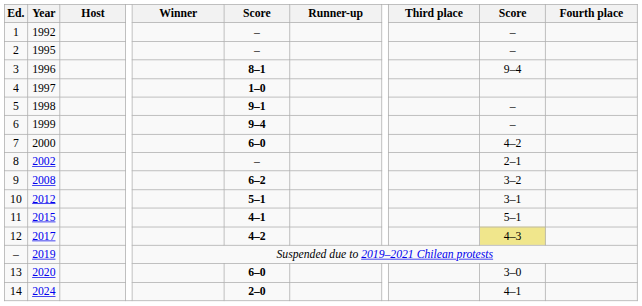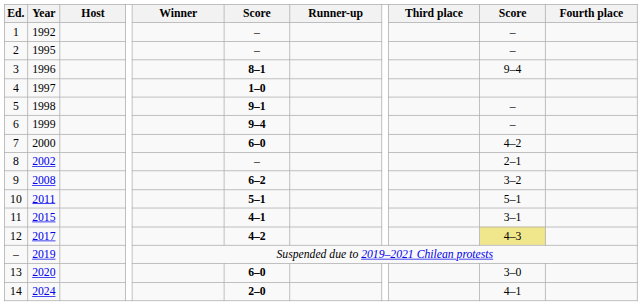 <table class="wikitable" style="text-align:center; width: %">
 <tr>
 <th width= 2%>Ed.</th>
 <th width=5%>Year</th>
 <th width=10%>Host</th>
 <th rowspan="16" style="width:1%;background:#fff"></th>
 <th width=14%>Winner</th>
 <th width=10%>Score</th>
 <th width=14%>Runner-up</th>
 <th rowspan="13" style="width:1%;background:#fff"></th>
 <th width=14%>Third place</th>
 <th width=10%>Score</th>
 <th width=14%>Fourth place</th>
 </tr>
 <tr>
 <td>1</td>
 <td>1992</td>
 <td></td>
 <td><strong></strong></td>
 <td>– </td>
 <td></td>
 <td></td>
 <td>– </td>
 <td></td>
 </tr>
 <tr>
 <td>2</td>
 <td>1995</td>
 <td></td>
 <td><strong></strong></td>
 <td>– </td>
 <td></td>
 <td></td>
 <td>– </td>
 <td></td>
 </tr>
 <tr>
 <td>3</td>
 <td>1996</td>
 <td></td>
 <td><strong></strong></td>
 <td><strong>8–1</strong></td>
 <td></td>
 <td></td>
 <td>9–4</td>
 <td></td>
 </tr>
 <tr>
 <td>4</td>
 <td>1997</td>
 <td></td>
 <td><strong></strong></td>
 <td><strong>1–0</strong></td>
 <td></td>
 <td></td>
 <td></td>
 <td></td>
 </tr>
 <tr>
 <td>5</td>
 <td>1998</td>
 <td></td>
 <td><strong></strong></td>
 <td><strong>9–1</strong></td>
 <td></td>
 <td></td>
 <td>– </td>
 <td></td>
 </tr>
 <tr>
 <td>6</td>
 <td>1999</td>
 <td></td>
 <td><strong></strong></td>
 <td><strong>9–4</strong></td>
 <td></td>
 <td></td>
 <td>– </td>
 <td></td>
 </tr>
 <tr>
 <td>7</td>
 <td>2000</td>
 <td></td>
 <td><strong></strong></td>
 <td><strong>6–0</strong></td>
 <td></td>
 <td></td>
 <td>4–2</td>
 <td></td>
 </tr>
 <tr>
 <td>8</td>
 <td><a href='#'>2002</a></td>
 <td></td>
 <td><strong></strong></td>
 <td>– </td>
 <td></td>
 <td></td>
 <td>2–1</td>
 <td></td>
 </tr>
 <tr>
 <td>9</td>
 <td><a href='#'>2008</a></td>
 <td></td>
 <td><strong></strong></td>
 <td><strong>6–2</strong></td>
 <td></td>
 <td></td>
 <td>3–2</td>
 <td></td>
 </tr>
 <tr>
 <td>10</td>
-<td><a href='#'>2012</a></td>
+<td><a href='#'>2011</a></td>
 <td></td>
 <td><strong></strong></td>
 <td><strong>5–1</strong></td>
 <td></td>
 <td></td>
-<td>3–1</td>
+<td>5–1</td>
 <td></td>
 </tr>
 <tr>
 <td>11</td>
 <td><a href='#'>2015</a></td>
 <td></td>
 <td><strong></strong></td>
 <td><strong>4–1</strong></td>
 <td></td>
 <td></td>
-<td>5–1</td>
+<td>3–1</td>
 <td></td>
 </tr>
 <tr>
 <td>12</td>
 <td><a href='#'>2017</a></td>
 <td></td>
 <td><strong></strong></td>
 <td><strong>4–2</strong></td>
 <td></td>
 <td></td>
 <td style="background: khaki;">4–3</td>
 <td></td>
 </tr>
 <tr>
 <td>–</td>
 <td><a href='#'>2019</a></td>
 <td></td>
 <td colspan=7><em>Suspended due to <a href='#'>2019–2021 Chilean protests</a></em></td>
 </tr>
 <tr>
 <td>13</td>
 <td><a href='#'>2020</a></td>
 <td></td>
 <td><strong></strong></td>
 <td><strong>6–0</strong></td>
 <td></td>
 <td rowspan="2" style="width:1%;background:#fff"></td>
 <td></td>
 <td>3–0</td>
 <td></td>
 </tr>
 <tr>
 <td>14</td>
 <td><a href='#'>2024</a></td>
 <td></td>
 <td><strong></strong></td>
 <td><strong>2–0</strong></td>
 <td></td>
 <td></td>
 <td>4–1</td>
 <td></td>
 </tr>
 </table>
